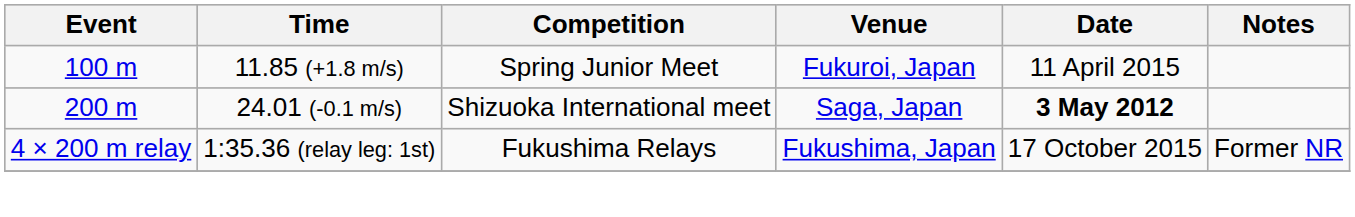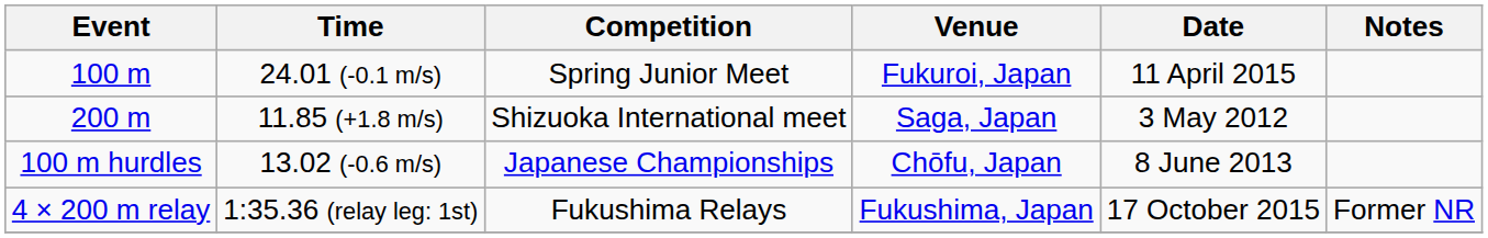 <table class="wikitable" style=text-align:center>
 <tr>
 <th>Event</th>
 <th>Time</th>
 <th>Competition</th>
 <th>Venue</th>
 <th>Date</th>
 <th>Notes</th>
 </tr>
 <tr>
 <td><a href='#'>100&nbsp;m</a></td>
-<td>11.85 <small>(+1.8 m/s)</small></td>
+<td>24.01 <small>(-0.1 m/s)</small></td>
 <td>Spring Junior Meet</td>
 <td><a href='#'>Fukuroi, Japan</a></td>
 <td>11 April 2015</td>
 <td></td>
 </tr>
 <tr>
 <td><a href='#'>200&nbsp;m</a></td>
-<td>24.01 <small>(-0.1 m/s)</small></td>
+<td>11.85 <small>(+1.8 m/s)</small></td>
 <td>Shizuoka International meet</td>
 <td><a href='#'>Saga, Japan</a></td>
-<td><strong>3 May 2012</strong></td>
+<td>3 May 2012</td>
+<td></td>
+</tr>
+<tr>
+<td><a href='#'>100&nbsp;m hurdles</a></td>
+<td>13.02 <small>(-0.6 m/s)</small></td>
+<td><a href='#'>Japanese Championships</a></td>
+<td><a href='#'>Chōfu, Japan</a></td>
+<td>8 June 2013</td>
 <td></td>
 </tr>
 <tr>
 <td><a href='#'>4 × 200&nbsp;m relay</a></td>
 <td>1:35.36 <small>(relay leg: 1st)</small></td>
 <td>Fukushima Relays</td>
 <td><a href='#'>Fukushima, Japan</a></td>
 <td>17 October 2015</td>
 <td>Former <a href='#'>NR</a></td>
 </tr>
 <tr>
 </tr>
 </table>
